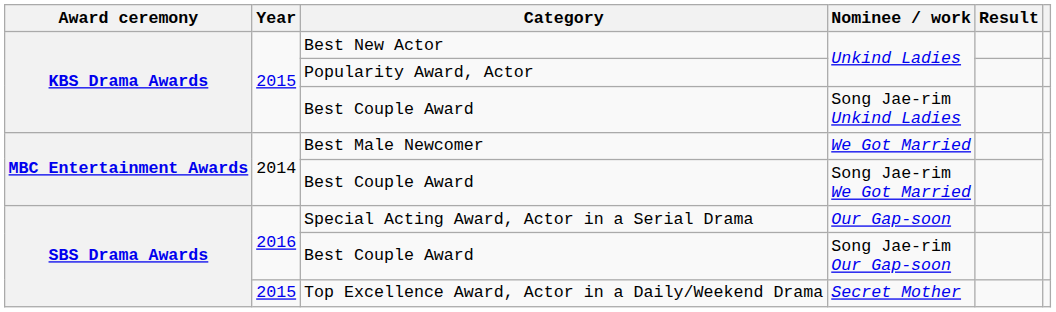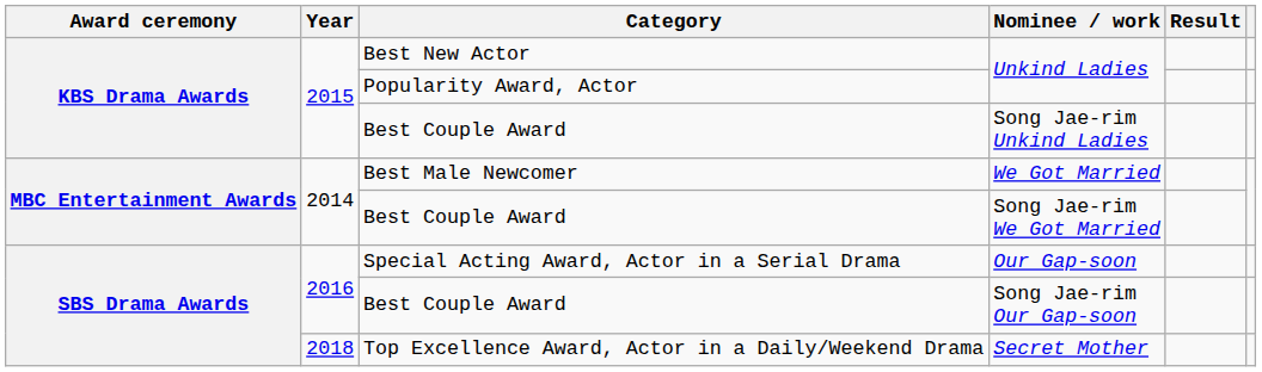 <table class="wikitable plainrowheaders sortable">
 <tr>
 <th scope="col">Award ceremony</th>
 <th scope="col">Year</th>
 <th scope="col">Category</th>
 <th scope="col">Nominee / work</th>
 <th scope="col">Result</th>
 <th scope="col" class="unsortable"></th>
 </tr>
 <tr>
 <th scope="row"  rowspan="3"><a href='#'>KBS Drama Awards</a></th>
 <td rowspan="3" style="text-align:center"><a href='#'>2015</a></td>
 <td>Best New Actor</td>
 <td rowspan="2"><em><a href='#'>Unkind Ladies</a></em></td>
 <td></td>
 <td style="text-align:center"></td>
 </tr>
 <tr>
 <td>Popularity Award, Actor</td>
 <td></td>
 <td style="text-align:center"></td>
 </tr>
 <tr>
 <td>Best Couple Award</td>
 <td>Song Jae-rim <br><em><a href='#'>Unkind Ladies</a></em></td>
 <td></td>
 <td style="text-align:center"></td>
 </tr>
 <tr>
 <th scope="row"  rowspan="2"><a href='#'>MBC Entertainment Awards</a></th>
 <td rowspan="2" style="text-align:center">2014</td>
 <td>Best Male Newcomer</td>
 <td><em><a href='#'>We Got Married</a></em></td>
 <td></td>
 <td rowspan="2" style="text-align:center"></td>
 </tr>
 <tr>
 <td>Best Couple Award</td>
 <td>Song Jae-rim <br> <em><a href='#'>We Got Married</a></em></td>
 <td></td>
 </tr>
 <tr>
 <th scope="row"  rowspan="3"><a href='#'>SBS Drama Awards</a></th>
 <td rowspan="2" style="text-align:center"><a href='#'>2016</a></td>
 <td>Special Acting Award, Actor in a Serial Drama</td>
 <td><em><a href='#'>Our Gap-soon</a></em></td>
 <td></td>
 <td style="text-align:center"></td>
 </tr>
 <tr>
 <td>Best Couple Award</td>
 <td>Song Jae-rim <br><em><a href='#'>Our Gap-soon</a></em></td>
 <td></td>
 <td style="text-align:center"></td>
 </tr>
 <tr>
-<td style="text-align:center"><a href='#'>2015</a></td>
+<td style="text-align:center"><a href='#'>2018</a></td>
 <td>Top Excellence Award, Actor in a Daily/Weekend Drama</td>
 <td><em><a href='#'>Secret Mother</a></em></td>
 <td></td>
 <td style="text-align:center"></td>
 </tr>
 </table>
